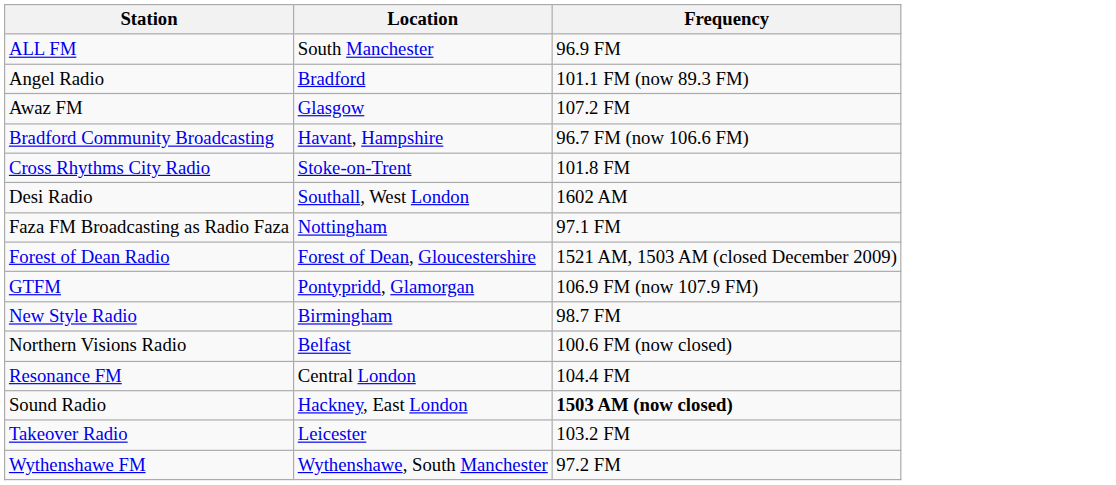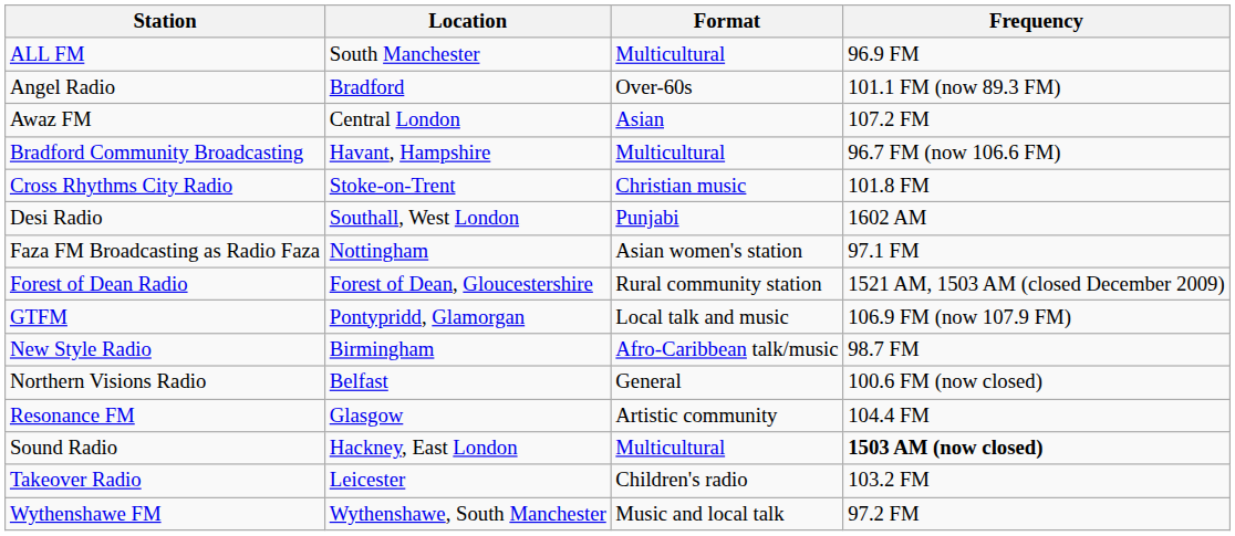 <table class="wikitable">
 <tr>
 <th>Station</th>
 <th>Location</th>
+<th>Format</th>
 <th>Frequency</th>
 </tr>
 <tr>
 <td><a href='#'>ALL FM</a></td>
 <td>South <a href='#'>Manchester</a></td>
+<td><a href='#'>Multicultural</a></td>
 <td>96.9 FM</td>
 </tr>
 <tr>
 <td>Angel Radio</td>
 <td><a href='#'>Bradford</a></td>
+<td>Over-60s</td>
 <td>101.1 FM (now 89.3 FM)</td>
 </tr>
 <tr>
 <td>Awaz FM</td>
-<td><a href='#'>Glasgow</a></td>
+<td>Central <a href='#'>London</a></td>
+<td><a href='#'>Asian</a></td>
 <td>107.2 FM</td>
 </tr>
 <tr>
 <td><a href='#'>Bradford Community Broadcasting</a></td>
 <td><a href='#'>Havant</a>, <a href='#'>Hampshire</a></td>
+<td><a href='#'>Multicultural</a></td>
 <td>96.7 FM (now 106.6 FM)</td>
 </tr>
 <tr>
 <td><a href='#'>Cross Rhythms City Radio</a></td>
 <td><a href='#'>Stoke-on-Trent</a></td>
+<td><a href='#'>Christian music</a></td>
 <td>101.8 FM</td>
 </tr>
 <tr>
 <td>Desi Radio</td>
 <td><a href='#'>Southall</a>, West <a href='#'>London</a></td>
+<td><a href='#'>Punjabi</a></td>
 <td>1602 AM</td>
 </tr>
 <tr>
 <td>Faza FM Broadcasting as Radio Faza</td>
 <td><a href='#'>Nottingham</a></td>
+<td>Asian women's station</td>
 <td>97.1 FM</td>
 </tr>
 <tr>
 <td><a href='#'>Forest of Dean Radio</a></td>
 <td><a href='#'>Forest of Dean</a>, <a href='#'>Gloucestershire</a></td>
+<td>Rural community station</td>
 <td>1521 AM, 1503 AM (closed December 2009)</td>
 </tr>
 <tr>
 <td><a href='#'>GTFM</a></td>
 <td><a href='#'>Pontypridd</a>, <a href='#'>Glamorgan</a></td>
+<td>Local talk and music</td>
 <td>106.9 FM (now 107.9 FM)</td>
 </tr>
 <tr>
 <td><a href='#'>New Style Radio</a></td>
 <td><a href='#'>Birmingham</a></td>
+<td><a href='#'>Afro-Caribbean</a> talk/music</td>
 <td>98.7 FM</td>
 </tr>
 <tr>
 <td>Northern Visions Radio</td>
 <td><a href='#'>Belfast</a></td>
+<td>General</td>
 <td>100.6 FM (now closed)</td>
 </tr>
 <tr>
 <td><a href='#'>Resonance FM</a></td>
-<td>Central <a href='#'>London</a></td>
+<td><a href='#'>Glasgow</a></td>
+<td>Artistic community</td>
 <td>104.4 FM</td>
 </tr>
 <tr>
 <td>Sound Radio</td>
 <td><a href='#'>Hackney</a>, East <a href='#'>London</a></td>
+<td><a href='#'>Multicultural</a></td>
 <td><strong>1503 AM (now closed)</strong></td>
 </tr>
 <tr>
 <td><a href='#'>Takeover Radio</a></td>
 <td><a href='#'>Leicester</a></td>
+<td>Children's radio</td>
 <td>103.2 FM</td>
 </tr>
 <tr>
 <td><a href='#'>Wythenshawe FM</a></td>
 <td><a href='#'>Wythenshawe</a>, South <a href='#'>Manchester</a></td>
+<td>Music and local talk</td>
 <td>97.2 FM</td>
 </tr>
 </table>
